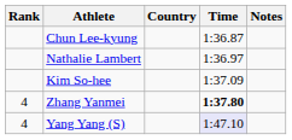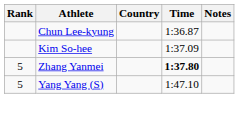 <table class="wikitable" style="text-align:center">
 <tr>
 <th>Rank</th>
 <th>Athlete</th>
 <th>Country</th>
 <th>Time</th>
 <th>Notes</th>
 </tr>
 <tr>
 <td></td>
 <td align=left><a href='#'>Chun Lee-kyung</a></td>
 <td align=left></td>
 <td>1:36.87</td>
 <td></td>
 </tr>
 <tr>
 <td></td>
-<td align=left><a href='#'>Nathalie Lambert</a></td>
-<td align=left></td>
-<td>1:36.97</td>
-<td></td>
-</tr>
-<tr>
-<td></td>
 <td align=left><a href='#'>Kim So-hee</a></td>
 <td align=left></td>
 <td>1:37.09</td>
 <td></td>
 </tr>
 <tr>
-<td>4</td>
+<td>5</td>
 <td align=left><a href='#'>Zhang Yanmei</a></td>
 <td align=left></td>
 <td><strong>1:37.80</strong></td>
 <td></td>
 </tr>
 <tr>
-<td>4</td>
+<td>5</td>
 <td align=left><a href='#'>Yang Yang (S)</a></td>
 <td align=left></td>
-<td style="background: lavender;">1:47.10</td>
+<td>1:47.10</td>
 <td></td>
 </tr>
 </table>
